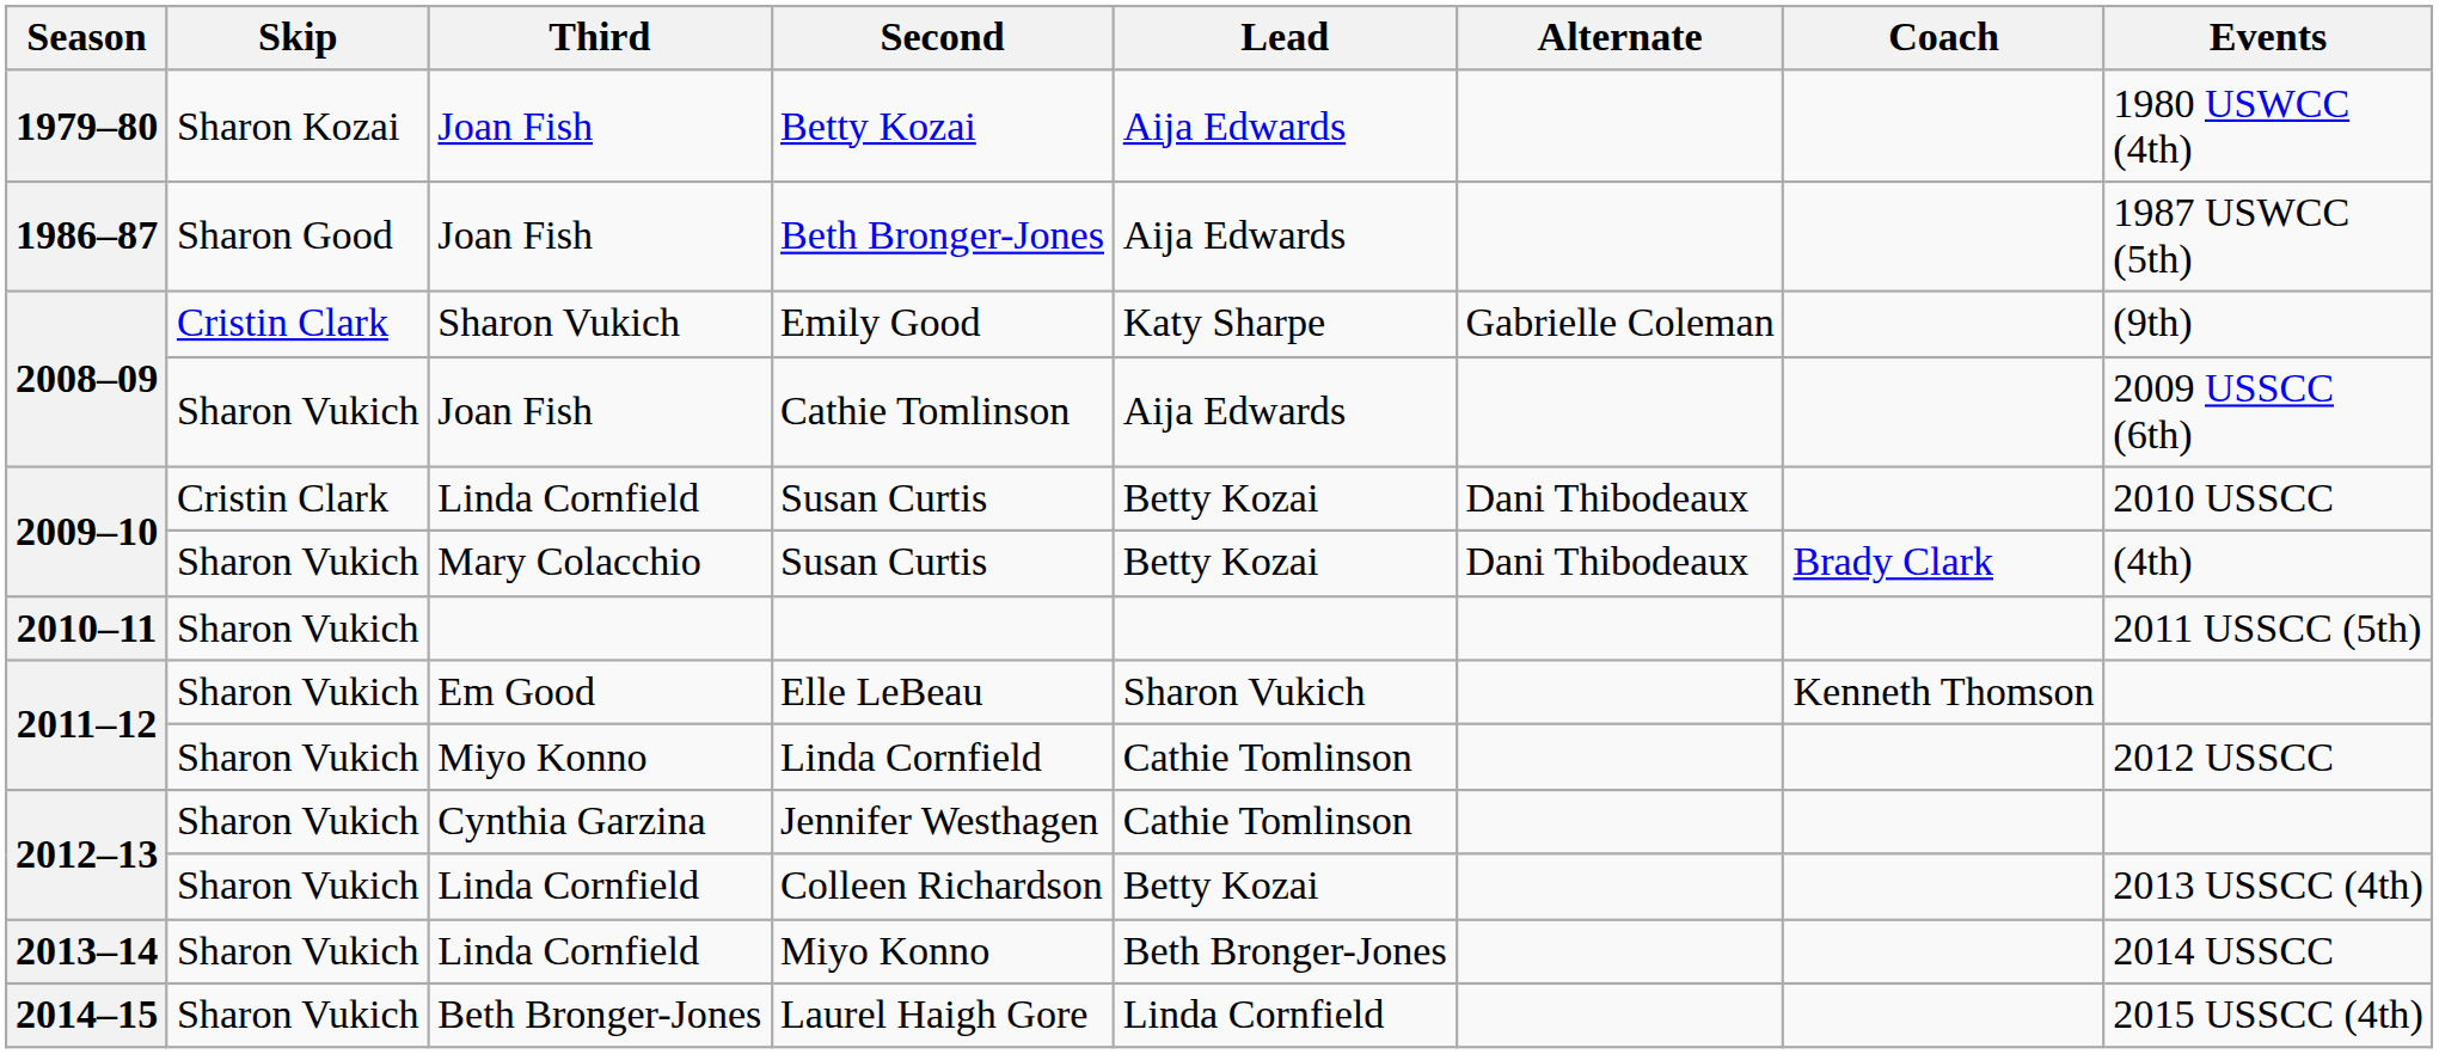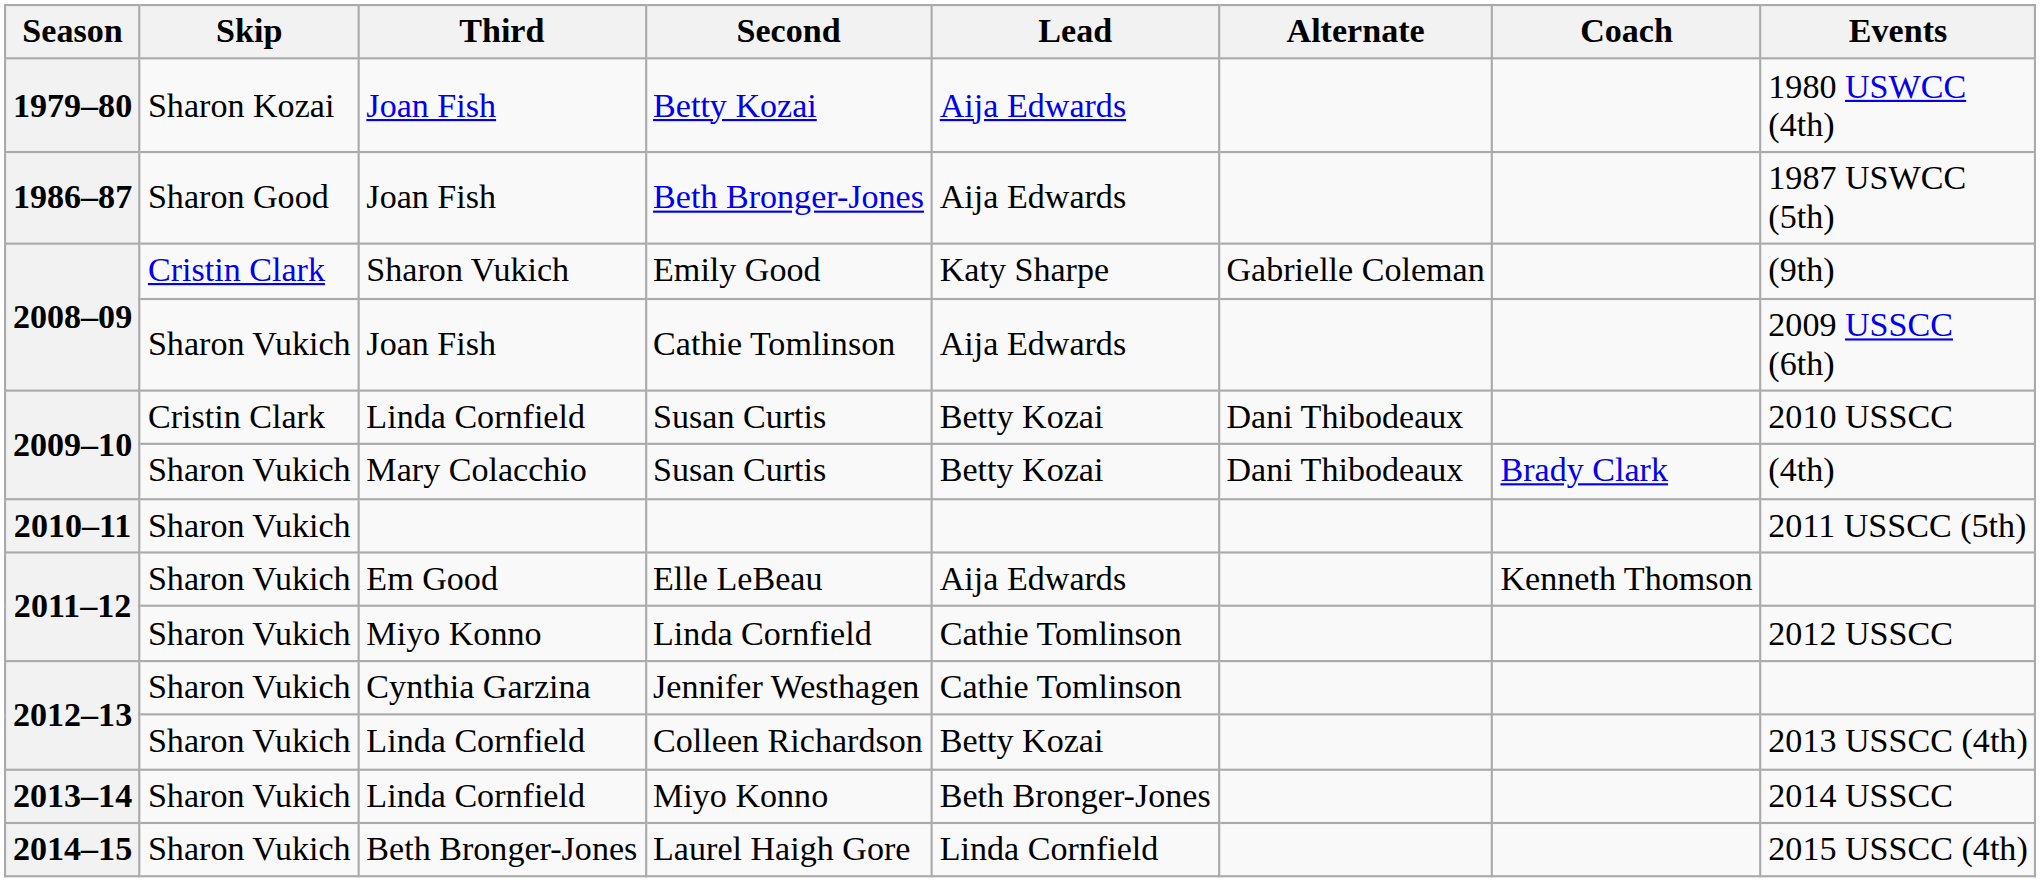 <table class="wikitable">
 <tr>
 <th scope="col">Season</th>
 <th scope="col">Skip</th>
 <th scope="col">Third</th>
 <th scope="col">Second</th>
 <th scope="col">Lead</th>
 <th scope="col">Alternate</th>
 <th scope="col">Coach</th>
 <th scope="col">Events</th>
 </tr>
 <tr>
 <th scope="row">1979–80</th>
 <td>Sharon Kozai</td>
 <td><a href='#'>Joan Fish</a></td>
 <td><a href='#'>Betty Kozai</a></td>
 <td><a href='#'>Aija Edwards</a></td>
 <td></td>
 <td></td>
 <td>1980 <a href='#'>USWCC</a> <br> (4th)</td>
 </tr>
 <tr>
 <th scope="row">1986–87</th>
 <td>Sharon Good</td>
 <td>Joan Fish</td>
 <td><a href='#'>Beth Bronger-Jones</a></td>
 <td>Aija Edwards</td>
 <td></td>
 <td></td>
 <td>1987 USWCC <br> (5th)</td>
 </tr>
 <tr>
 <th scope="row" rowspan=2>2008–09</th>
 <td><a href='#'>Cristin Clark</a></td>
 <td>Sharon Vukich</td>
 <td>Emily Good</td>
 <td>Katy Sharpe</td>
 <td>Gabrielle Coleman</td>
 <td></td>
 <td> (9th)</td>
 </tr>
 <tr>
 <td>Sharon Vukich</td>
 <td>Joan Fish</td>
 <td>Cathie Tomlinson</td>
 <td>Aija Edwards</td>
 <td></td>
 <td></td>
 <td>2009 <a href='#'>USSCC</a> <br> (6th)</td>
 </tr>
 <tr>
 <th scope="row" rowspan=2>2009–10</th>
 <td>Cristin Clark</td>
 <td>Linda Cornfield</td>
 <td>Susan Curtis</td>
 <td>Betty Kozai</td>
 <td>Dani Thibodeaux</td>
 <td></td>
 <td>2010 USSCC </td>
 </tr>
 <tr>
 <td>Sharon Vukich</td>
 <td>Mary Colacchio</td>
 <td>Susan Curtis</td>
 <td>Betty Kozai</td>
 <td>Dani Thibodeaux</td>
 <td><a href='#'>Brady Clark</a></td>
 <td> (4th)</td>
 </tr>
 <tr>
 <th scope="row">2010–11</th>
 <td>Sharon Vukich</td>
 <td></td>
 <td></td>
 <td></td>
 <td></td>
 <td></td>
 <td>2011 USSCC (5th)</td>
 </tr>
 <tr>
 <th scope="row" rowspan=2>2011–12</th>
 <td>Sharon Vukich</td>
 <td>Em Good</td>
 <td>Elle LeBeau</td>
-<td>Sharon Vukich</td>
+<td>Aija Edwards</td>
 <td></td>
 <td>Kenneth Thomson</td>
 <td></td>
 </tr>
 <tr>
 <td>Sharon Vukich</td>
 <td>Miyo Konno</td>
 <td>Linda Cornfield</td>
 <td>Cathie Tomlinson</td>
 <td></td>
 <td></td>
 <td>2012 USSCC </td>
 </tr>
 <tr>
 <th scope="row" rowspan=2>2012–13</th>
 <td>Sharon Vukich</td>
 <td>Cynthia Garzina</td>
 <td>Jennifer Westhagen</td>
 <td>Cathie Tomlinson</td>
 <td></td>
 <td></td>
 <td></td>
 </tr>
 <tr>
 <td>Sharon Vukich</td>
 <td>Linda Cornfield</td>
 <td>Colleen Richardson</td>
 <td>Betty Kozai</td>
 <td></td>
 <td></td>
 <td>2013 USSCC (4th)</td>
 </tr>
 <tr>
 <th scope="row">2013–14</th>
 <td>Sharon Vukich</td>
 <td>Linda Cornfield</td>
 <td>Miyo Konno</td>
 <td>Beth Bronger-Jones</td>
 <td></td>
 <td></td>
 <td>2014 USSCC </td>
 </tr>
 <tr>
 <th scope="row">2014–15</th>
 <td>Sharon Vukich</td>
 <td>Beth Bronger-Jones</td>
 <td>Laurel Haigh Gore</td>
 <td>Linda Cornfield</td>
 <td></td>
 <td></td>
 <td>2015 USSCC (4th)</td>
 </tr>
 </table>
